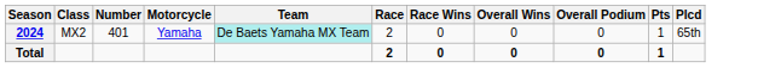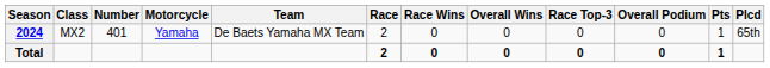 <table class="wikitable" style="font-size: 85%; text-align:center">
 <tr>
 <th>Season</th>
 <th>Class</th>
 <th>Number</th>
 <th>Motorcycle</th>
 <th>Team</th>
 <th>Race</th>
 <th>Race Wins</th>
 <th>Overall Wins</th>
+<th>Race Top-3</th>
 <th>Overall Podium</th>
 <th>Pts</th>
 <th>Plcd</th>
 </tr>
 <tr>
 <th><a href='#'>2024</a></th>
 <td>MX2</td>
 <td>401</td>
 <td><a href='#'>Yamaha</a></td>
-<td style="background: paleturquoise;">De Baets Yamaha MX Team</td>
+<td>De Baets Yamaha MX Team</td>
 <td>2</td>
+<td>0</td>
 <td>0</td>
 <td>0</td>
 <td>0</td>
 <td>1</td>
 <td>65th</td>
 </tr>
 <tr>
 <th>Total</th>
 <td></td>
 <td></td>
 <td></td>
 <td></td>
 <td><strong>2</strong></td>
 <td><strong>0</strong></td>
 <td><strong>0</strong></td>
 <td><strong>0</strong></td>
+<td><strong>0</strong></td>
 <td><strong>1</strong></td>
 <td></td>
 </tr>
 </table>
